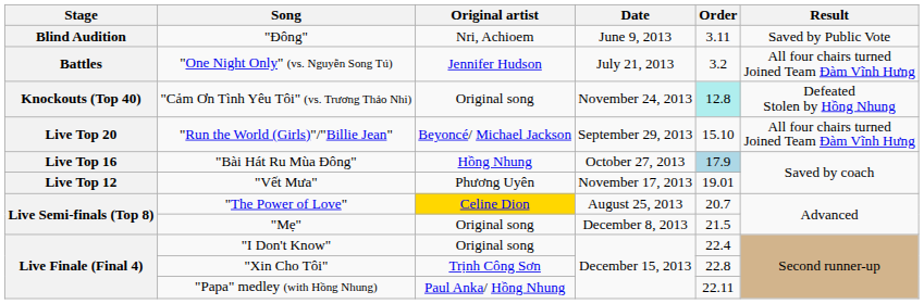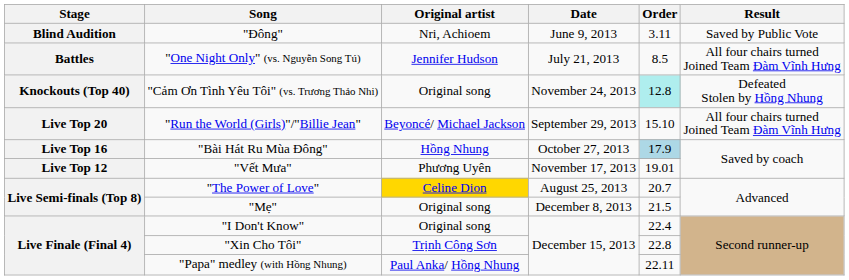 <table class="wikitable" style="text-align:center; line-height:16px;">
 <tr>
 <th scope="col">Stage</th>
 <th scope="col">Song</th>
 <th scope="col">Original artist</th>
 <th scope="col">Date</th>
 <th scope="col">Order</th>
 <th scope="col">Result</th>
 </tr>
 <tr>
 <th scope="row">Blind Audition</th>
 <td>"Đông"</td>
 <td>Nri, Achioem</td>
 <td>June 9, 2013</td>
 <td>3.11</td>
 <td>Saved by Public Vote</td>
 </tr>
 <tr>
 <th scope="row">Battles</th>
 <td>"<a href='#'>One Night Only</a>" <small>(vs. Nguyễn Song Tú)</small></td>
 <td><a href='#'>Jennifer Hudson</a></td>
 <td>July 21, 2013</td>
-<td>3.2</td>
+<td>8.5</td>
 <td>All four chairs turned<br>Joined Team <a href='#'>Đàm Vĩnh Hưng</a></td>
 </tr>
 <tr>
 <th scope="row">Knockouts (Top 40)</th>
 <td>"Cảm Ơn Tình Yêu Tôi"  <small>(vs. Trương Thảo Nhi)</small></td>
 <td>Original song</td>
 <td>November 24, 2013</td>
 <td style="background: paleturquoise;">12.8</td>
 <td>Defeated<br>Stolen by <a href='#'>Hồng Nhung</a></td>
 </tr>
 <tr>
 <th scope="row">Live Top 20</th>
 <td>"<a href='#'>Run the World (Girls)</a>"/"<a href='#'>Billie Jean</a>"</td>
 <td><a href='#'>Beyoncé</a>/ <a href='#'>Michael Jackson</a></td>
 <td>September 29, 2013</td>
 <td>15.10</td>
 <td>All four chairs turned<br>Joined Team <a href='#'>Đàm Vĩnh Hưng</a></td>
 </tr>
 <tr>
 <th scope="row">Live Top 16</th>
 <td>"Bài Hát Ru Mùa Đông"</td>
 <td><a href='#'>Hồng Nhung</a></td>
 <td>October 27, 2013</td>
 <td style="background: lightblue;">17.9</td>
 <td rowspan=2>Saved by coach</td>
 </tr>
 <tr>
 <th scope="row">Live Top 12</th>
 <td>"Vết Mưa"</td>
 <td>Phương Uyên</td>
 <td>November 17, 2013</td>
 <td>19.01</td>
 </tr>
 <tr>
 <th scope="row" rowspan=2>Live Semi-finals (Top 8)</th>
 <td>"<a href='#'>The Power of Love</a>"</td>
 <td style="background: gold;"><a href='#'>Celine Dion</a></td>
 <td>August 25, 2013</td>
 <td>20.7</td>
 <td rowspan=2>Advanced</td>
 </tr>
 <tr>
 <td>"Mẹ"</td>
 <td>Original song</td>
 <td>December 8, 2013</td>
 <td>21.5</td>
 </tr>
 <tr>
 <th scope="row" rowspan="3">Live Finale (Final 4)</th>
 <td>"I Don't Know"</td>
 <td>Original song</td>
 <td rowspan="3">December 15, 2013</td>
 <td>22.4</td>
 <td style="background:tan;"  rowspan="3">Second runner-up</td>
 </tr>
 <tr>
 <td>"Xin Cho Tôi"</td>
 <td><a href='#'>Trịnh Công Sơn</a></td>
 <td>22.8</td>
 </tr>
 <tr>
 <td>"Papa" medley <small>(with Hồng Nhung)</small></td>
 <td><a href='#'>Paul Anka</a>/ <a href='#'>Hồng Nhung</a></td>
 <td>22.11</td>
 </tr>
 </table>
